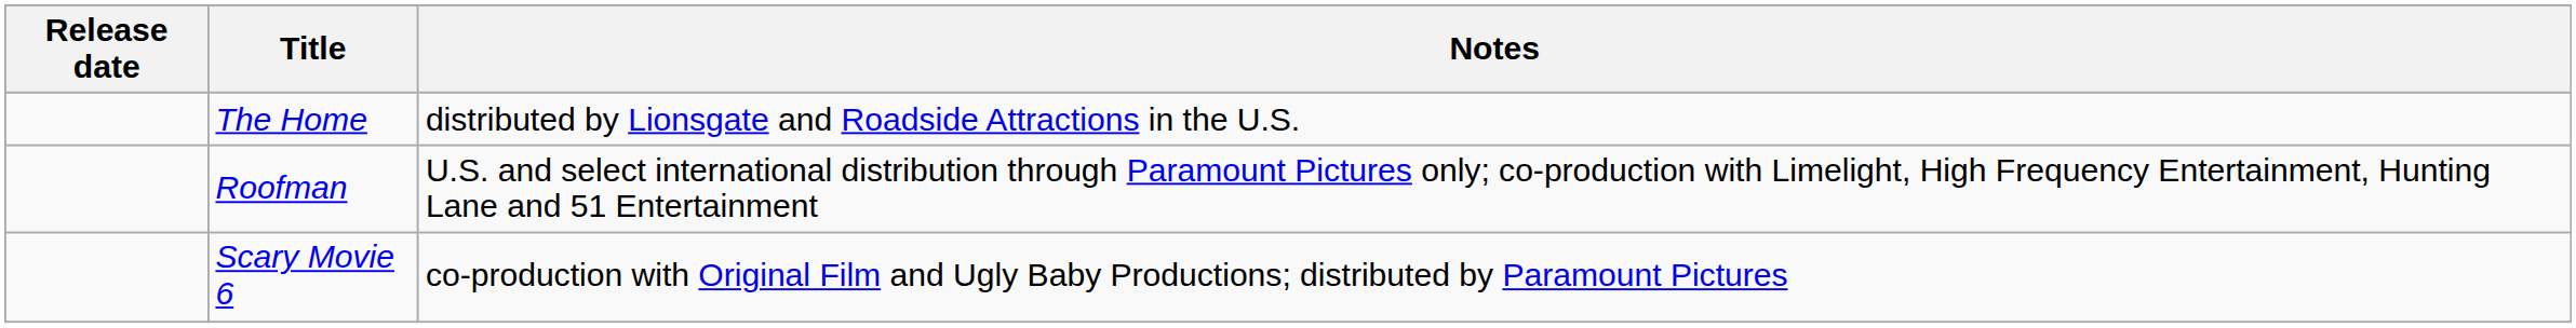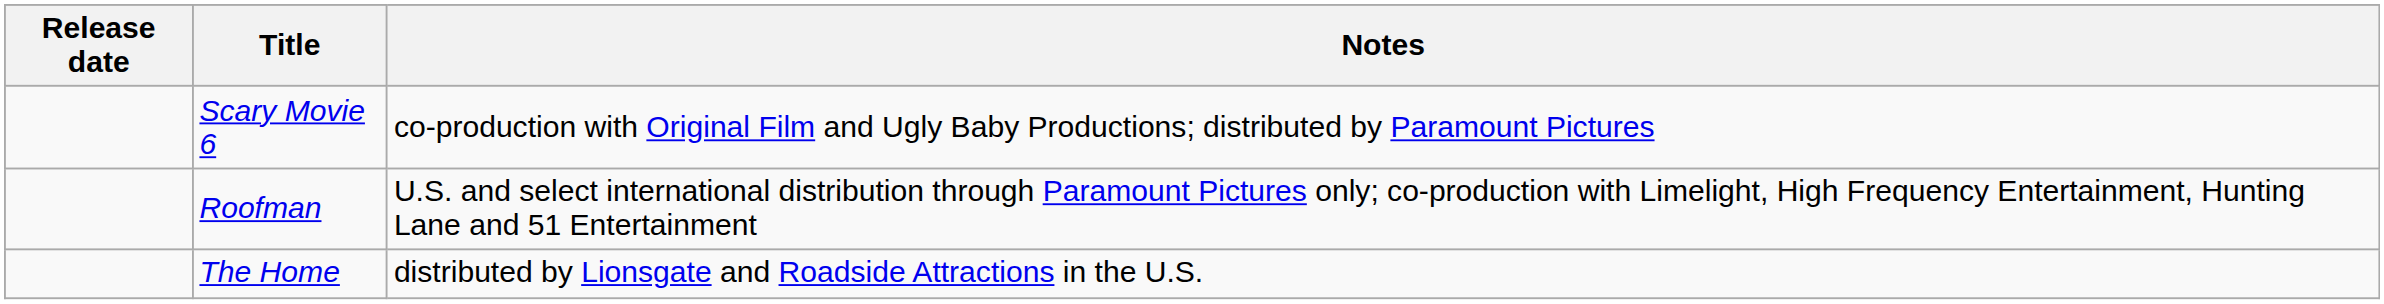 <table class="wikitable sortable" style="width:100%;">
 <tr>
 <th>Release date</th>
 <th>Title</th>
 <th>Notes</th>
 </tr>
 <tr>
 <td></td>
-<td><em><a href='#'>The Home</a></em></td>
-<td>distributed by <a href='#'>Lionsgate</a> and <a href='#'>Roadside Attractions</a> in the U.S.</td>
+<td><em><a href='#'>Scary Movie 6</a></em></td>
+<td>co-production with <a href='#'>Original Film</a> and Ugly Baby Productions; distributed by <a href='#'>Paramount Pictures</a></td>
 </tr>
 <tr>
 <td></td>
 <td><em><a href='#'>Roofman</a></em></td>
 <td>U.S. and select international distribution through <a href='#'>Paramount Pictures</a> only; co-production with Limelight, High Frequency Entertainment, Hunting Lane and 51 Entertainment</td>
 </tr>
 <tr>
 <td></td>
-<td><em><a href='#'>Scary Movie 6</a></em></td>
-<td>co-production with <a href='#'>Original Film</a> and Ugly Baby Productions; distributed by <a href='#'>Paramount Pictures</a></td>
+<td><em><a href='#'>The Home</a></em></td>
+<td>distributed by <a href='#'>Lionsgate</a> and <a href='#'>Roadside Attractions</a> in the U.S.</td>
 </tr>
 </table>
